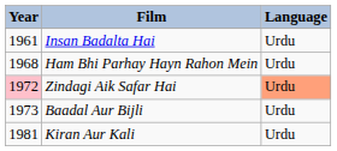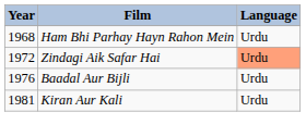 <table class="wikitable sortable plainrowheaders">
 <tr>
 <th style="background:#B0C4DE;">Year</th>
 <th style="background:#B0C4DE;">Film</th>
 <th style="background:#B0C4DE;">Language</th>
 </tr>
 <tr>
 </tr>
 <tr>
-<td>1961</td>
-<td><em><a href='#'>Insan Badalta Hai</a></em></td>
-<td>Urdu</td>
-</tr>
-<tr>
 <td>1968</td>
 <td><em>Ham Bhi Parhay Hayn Rahon Mein</em></td>
 <td>Urdu</td>
 </tr>
 <tr>
-<td style="background: pink;">1972</td>
+<td>1972</td>
 <td><em>Zindagi Aik Safar Hai</em></td>
 <td style="background: lightsalmon;">Urdu</td>
 </tr>
 <tr>
-<td>1973</td>
+<td>1976</td>
 <td><em>Baadal Aur Bijli</em></td>
 <td>Urdu</td>
 </tr>
 <tr>
 <td>1981</td>
 <td><em>Kiran Aur Kali</em></td>
 <td>Urdu</td>
 </tr>
 </table>
